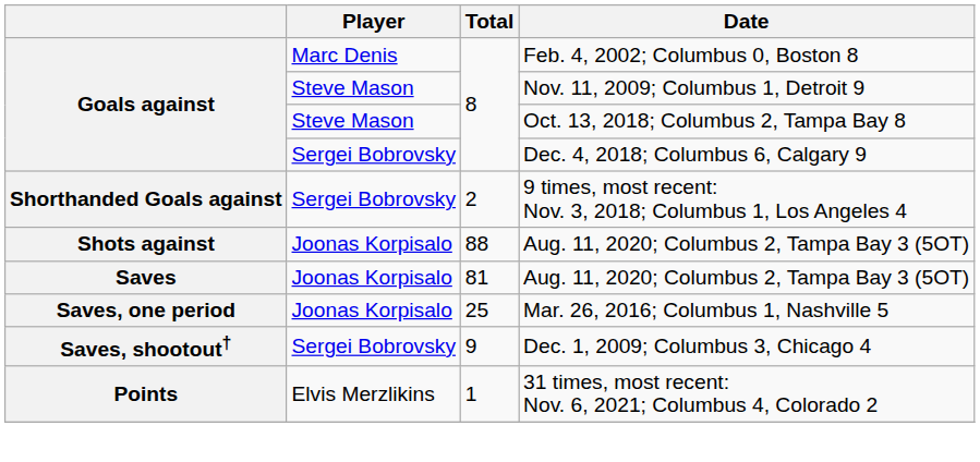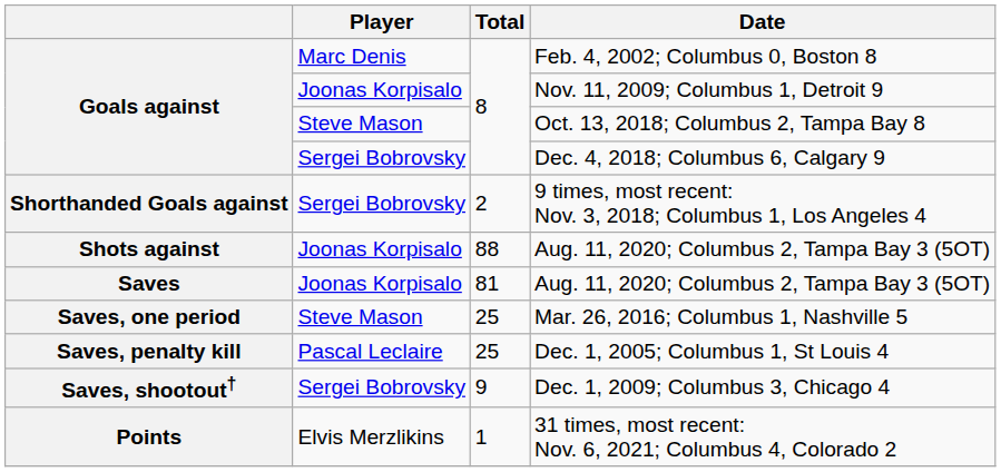 <table class="wikitable">
 <tr>
 <th></th>
 <th>Player</th>
 <th>Total</th>
 <th>Date</th>
 </tr>
 <tr>
 <th rowspan="4">Goals against</th>
 <td><a href='#'>Marc Denis</a></td>
 <td rowspan="4">8</td>
 <td>Feb. 4, 2002; Columbus 0, Boston 8</td>
 </tr>
 <tr>
-<td><a href='#'>Steve Mason</a></td>
+<td><a href='#'>Joonas Korpisalo</a></td>
 <td>Nov. 11, 2009; Columbus 1, Detroit 9</td>
 </tr>
 <tr>
 <td><a href='#'>Steve Mason</a></td>
 <td>Oct. 13, 2018; Columbus 2, Tampa Bay 8</td>
 </tr>
 <tr>
 <td><a href='#'>Sergei Bobrovsky</a></td>
 <td>Dec. 4, 2018; Columbus 6, Calgary 9</td>
 </tr>
 <tr>
 <th>Shorthanded Goals against</th>
 <td><a href='#'>Sergei Bobrovsky</a></td>
 <td>2</td>
 <td>9 times, most recent:<br>Nov. 3, 2018; Columbus 1, Los Angeles 4</td>
 </tr>
 <tr>
 <th>Shots against</th>
 <td><a href='#'>Joonas Korpisalo</a></td>
 <td>88</td>
 <td>Aug. 11, 2020; Columbus 2, Tampa Bay 3 (5OT)</td>
 </tr>
 <tr>
 <th>Saves</th>
 <td><a href='#'>Joonas Korpisalo</a></td>
 <td>81</td>
 <td>Aug. 11, 2020; Columbus 2, Tampa Bay 3 (5OT)</td>
 </tr>
 <tr>
 <th>Saves, one period</th>
-<td><a href='#'>Joonas Korpisalo</a></td>
+<td><a href='#'>Steve Mason</a></td>
 <td>25</td>
 <td>Mar. 26, 2016; Columbus 1, Nashville 5</td>
+</tr>
+<tr>
+<th>Saves, penalty kill</th>
+<td><a href='#'>Pascal Leclaire</a></td>
+<td>25</td>
+<td>Dec. 1, 2005; Columbus 1, St Louis 4</td>
 </tr>
 <tr>
 <th>Saves, shootout<sup>†</sup></th>
 <td><a href='#'>Sergei Bobrovsky</a></td>
 <td>9</td>
 <td>Dec. 1, 2009; Columbus 3, Chicago 4</td>
 </tr>
 <tr>
 <th>Points</th>
 <td>Elvis Merzlikins</td>
 <td>1</td>
 <td>31 times, most recent:<br>Nov. 6, 2021; Columbus 4, Colorado 2</td>
 </tr>
 <tr>
 </tr>
 </table>
